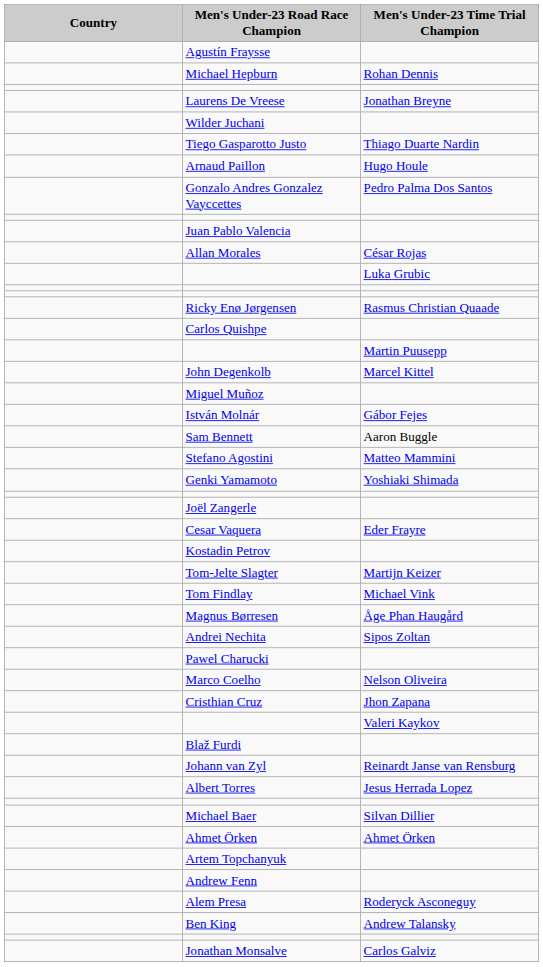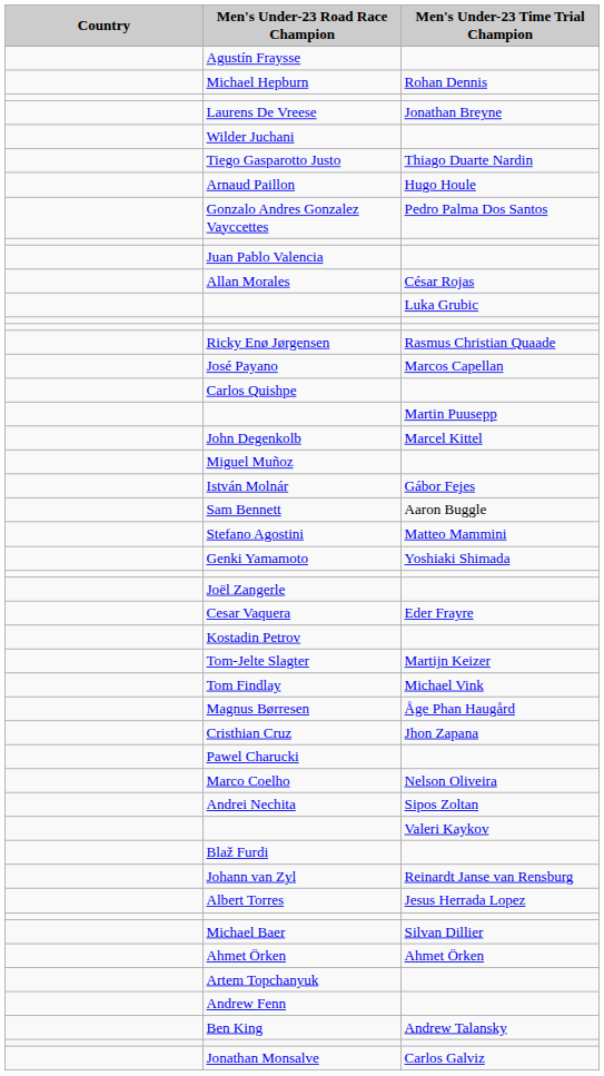 <table class="wikitable sortable" bgcolor="#f7f8ff" cellpadding="3" cellspacing="0" border="1" style="font-size: 95%; border: gray solid 1px; border-collapse: collapse;">
 <tr bgcolor="#CCCCCC">
 <td align="center" width="200"><strong>Country</strong></td>
 <td align="center" width="200"><strong>Men's Under-23 Road Race Champion</strong></td>
 <td align="center" width="200"><strong>Men's Under-23 Time Trial Champion</strong></td>
 </tr>
 <tr align="left" valign=top>
 <td></td>
 <td><a href='#'>Agustín Fraysse</a></td>
 <td></td>
 </tr>
 <tr align="left" valign=top>
 <td></td>
 <td><a href='#'>Michael Hepburn</a></td>
 <td><a href='#'>Rohan Dennis</a></td>
 </tr>
 <tr align="left" valign=top>
 <td></td>
 <td></td>
 <td></td>
 </tr>
 <tr align="left" valign=top>
 <td></td>
 <td><a href='#'>Laurens De Vreese</a></td>
 <td><a href='#'>Jonathan Breyne</a></td>
 </tr>
 <tr align="left" valign=top>
 <td></td>
 <td><a href='#'>Wilder Juchani</a></td>
 <td></td>
 </tr>
 <tr align="left" valign=top>
 <td></td>
 <td><a href='#'>Tiego Gasparotto Justo</a></td>
 <td><a href='#'>Thiago Duarte Nardin</a></td>
 </tr>
 <tr align="left" valign=top>
 <td></td>
 <td><a href='#'>Arnaud Paillon</a></td>
 <td><a href='#'>Hugo Houle</a></td>
 </tr>
 <tr align="left" valign=top>
 <td></td>
 <td><a href='#'>Gonzalo Andres Gonzalez Vayccettes</a></td>
 <td><a href='#'>Pedro Palma Dos Santos</a></td>
 </tr>
 <tr align="left" valign=top>
 <td></td>
 <td></td>
 <td></td>
 </tr>
 <tr align="left" valign=top>
 <td></td>
 <td><a href='#'>Juan Pablo Valencia</a></td>
 <td></td>
 </tr>
 <tr align="left" valign=top>
 <td></td>
 <td><a href='#'>Allan Morales</a></td>
 <td><a href='#'>César Rojas</a></td>
 </tr>
 <tr align="left" valign=top>
 <td></td>
 <td></td>
 <td><a href='#'>Luka Grubic</a></td>
 </tr>
 <tr align="left" valign=top>
 <td></td>
 <td></td>
 <td></td>
 </tr>
 <tr align="left" valign=top>
 <td></td>
 <td></td>
 <td></td>
 </tr>
 <tr align="left" valign=top>
 <td></td>
 <td><a href='#'>Ricky Enø Jørgensen</a></td>
 <td><a href='#'>Rasmus Christian Quaade</a></td>
 </tr>
 <tr align="left" valign=top>
 <td></td>
+<td><a href='#'>José Payano</a></td>
+<td><a href='#'>Marcos Capellan</a></td>
+</tr>
+<tr align="left" valign=top>
+<td></td>
 <td><a href='#'>Carlos Quishpe</a></td>
 <td></td>
 </tr>
 <tr align="left" valign=top>
 <td></td>
 <td></td>
 <td><a href='#'>Martin Puusepp</a></td>
 </tr>
 <tr align="left" valign=top>
 <td></td>
 <td><a href='#'>John Degenkolb</a></td>
 <td><a href='#'>Marcel Kittel</a></td>
 </tr>
 <tr align="left" valign=top>
 <td></td>
 <td><a href='#'>Miguel Muñoz</a></td>
 <td></td>
 </tr>
 <tr align="left" valign=top>
 <td></td>
 <td><a href='#'>István Molnár</a></td>
 <td><a href='#'>Gábor Fejes</a></td>
 </tr>
 <tr align="left" valign=top>
 <td></td>
 <td><a href='#'>Sam Bennett</a></td>
 <td>Aaron Buggle</td>
 </tr>
 <tr align="left" valign=top>
 <td></td>
 <td><a href='#'>Stefano Agostini</a></td>
 <td><a href='#'>Matteo Mammini</a></td>
 </tr>
 <tr align="left" valign=top>
 <td></td>
 <td><a href='#'>Genki Yamamoto</a></td>
 <td><a href='#'>Yoshiaki Shimada</a></td>
 </tr>
 <tr align="left" valign=top>
 <td></td>
 <td></td>
 <td></td>
 </tr>
 <tr align="left" valign=top>
 <td></td>
 <td><a href='#'>Joël Zangerle</a></td>
 <td></td>
 </tr>
 <tr align="left" valign=top>
 <td></td>
 <td><a href='#'>Cesar Vaquera</a></td>
 <td><a href='#'>Eder Frayre</a></td>
 </tr>
 <tr align="left" valign=top>
 <td></td>
 <td><a href='#'>Kostadin Petrov</a></td>
 <td></td>
 </tr>
 <tr align="left" valign=top>
 <td></td>
 <td><a href='#'>Tom-Jelte Slagter</a></td>
 <td><a href='#'>Martijn Keizer</a></td>
 </tr>
 <tr align="left" valign=top>
 <td></td>
 <td><a href='#'>Tom Findlay</a></td>
 <td><a href='#'>Michael Vink</a></td>
 </tr>
 <tr align="left" valign=top>
 <td></td>
 <td><a href='#'>Magnus Børresen</a></td>
 <td><a href='#'>Åge Phan Haugård</a></td>
 </tr>
 <tr align="left" valign=top>
 <td></td>
-<td><a href='#'>Andrei Nechita</a></td>
-<td><a href='#'>Sipos Zoltan</a></td>
+<td><a href='#'>Cristhian Cruz</a></td>
+<td><a href='#'>Jhon Zapana</a></td>
 </tr>
 <tr align="left" valign=top>
 <td></td>
 <td><a href='#'>Pawel Charucki</a></td>
 <td></td>
 </tr>
 <tr align="left" valign=top>
 <td></td>
 <td><a href='#'>Marco Coelho</a></td>
 <td><a href='#'>Nelson Oliveira</a></td>
 </tr>
 <tr align="left" valign=top>
 <td></td>
-<td><a href='#'>Cristhian Cruz</a></td>
-<td><a href='#'>Jhon Zapana</a></td>
+<td><a href='#'>Andrei Nechita</a></td>
+<td><a href='#'>Sipos Zoltan</a></td>
 </tr>
 <tr align="left" valign=top>
 <td></td>
 <td></td>
 <td><a href='#'>Valeri Kaykov</a></td>
 </tr>
 <tr align="left" valign=top>
 <td></td>
 <td><a href='#'>Blaž Furdi</a></td>
 <td></td>
 </tr>
 <tr align="left" valign=top>
 <td></td>
 <td><a href='#'>Johann van Zyl</a></td>
 <td><a href='#'>Reinardt Janse van Rensburg</a></td>
 </tr>
 <tr align="left" valign=top>
 <td></td>
 <td><a href='#'>Albert Torres</a></td>
 <td><a href='#'>Jesus Herrada Lopez</a></td>
 </tr>
 <tr align="left" valign=top>
 <td></td>
 <td></td>
 <td></td>
 </tr>
 <tr align="left" valign=top>
 <td></td>
 <td><a href='#'>Michael Baer</a></td>
 <td><a href='#'>Silvan Dillier</a></td>
 </tr>
 <tr align="left" valign=top>
 <td></td>
 <td><a href='#'>Ahmet Örken</a></td>
 <td><a href='#'>Ahmet Örken</a></td>
 </tr>
 <tr align="left" valign=top>
 <td></td>
 <td><a href='#'>Artem Topchanyuk</a></td>
 <td></td>
 </tr>
 <tr align="left" valign=top>
 <td></td>
 <td><a href='#'>Andrew Fenn</a></td>
 <td></td>
 </tr>
 <tr align="left" valign=top>
 <td></td>
-<td><a href='#'>Alem Presa</a></td>
-<td><a href='#'>Roderyck Asconeguy</a></td>
-</tr>
-<tr align="left" valign=top>
-<td></td>
 <td><a href='#'>Ben King</a></td>
 <td><a href='#'>Andrew Talansky</a></td>
 </tr>
 <tr align="left" valign=top>
 <td></td>
 <td></td>
 <td></td>
 </tr>
 <tr align="left" valign=top>
 <td></td>
 <td><a href='#'>Jonathan Monsalve</a></td>
 <td><a href='#'>Carlos Galviz</a></td>
 </tr>
 </table>
